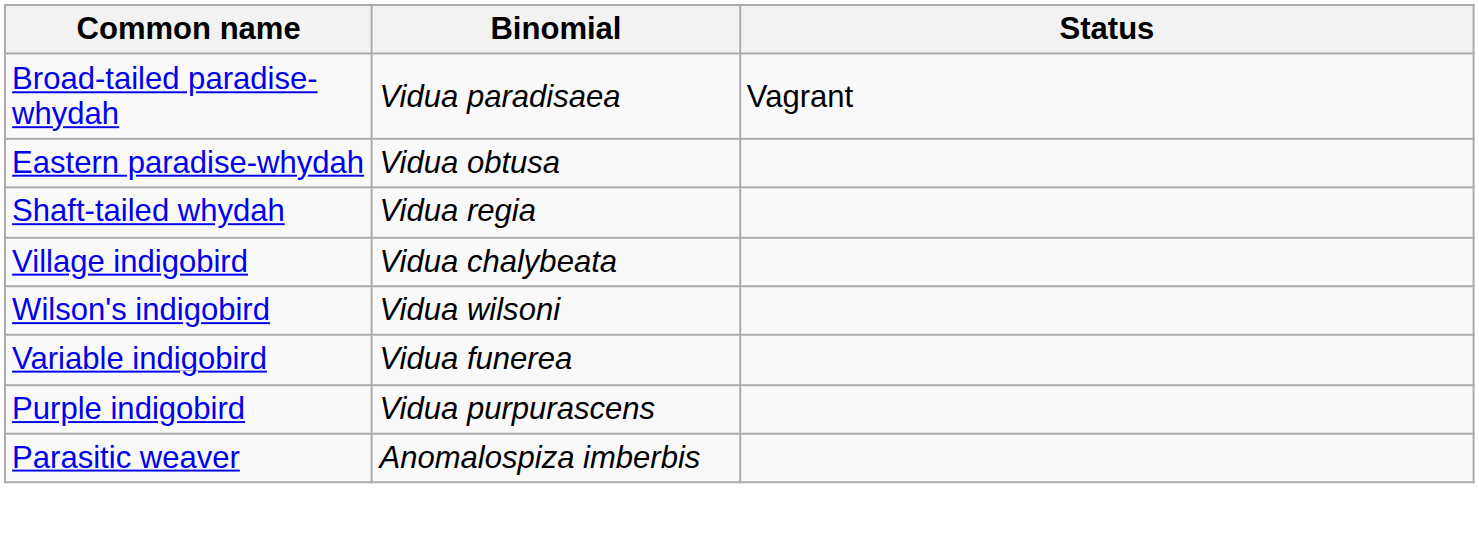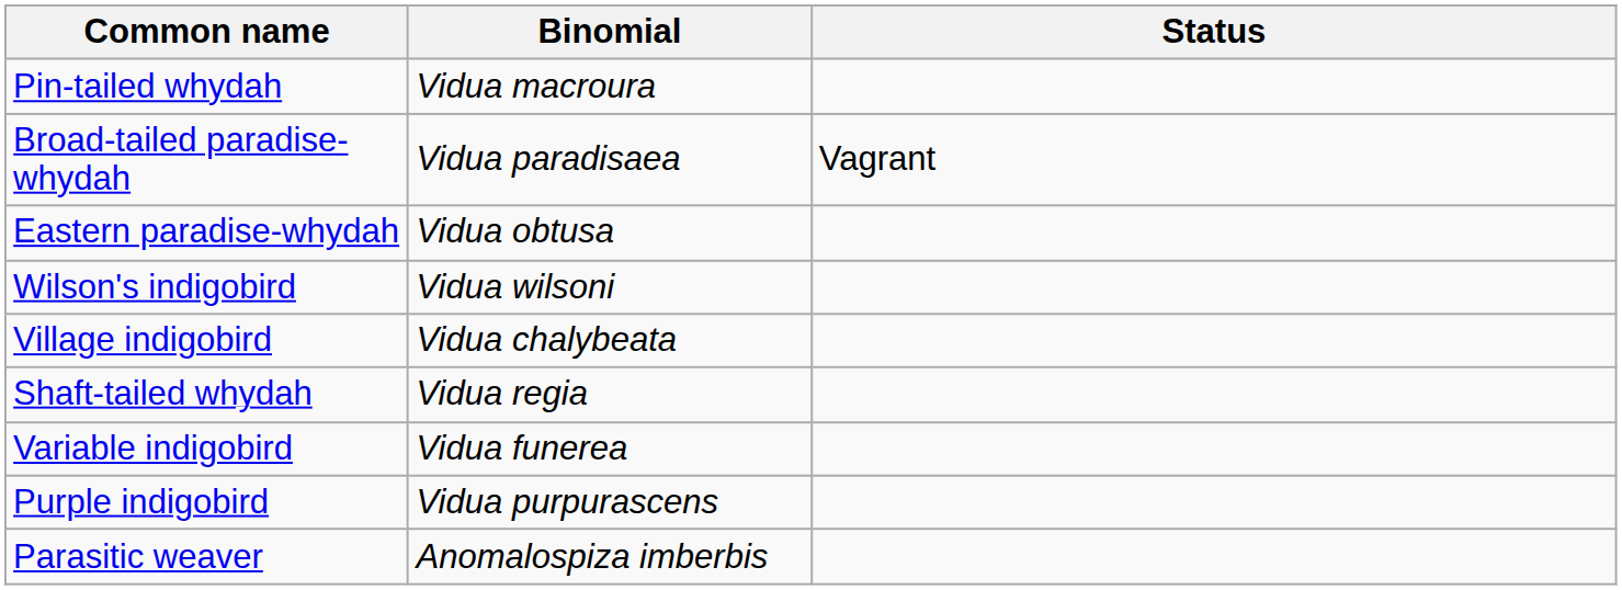 <table width=60% class="wikitable">
 <tr>
 <th width=25%>Common name</th>
 <th width=25%>Binomial</th>
 <th width=50%>Status</th>
+</tr>
+<tr>
+<td><a href='#'>Pin-tailed whydah</a></td>
+<td><em>Vidua macroura</em></td>
+<td></td>
 </tr>
 <tr>
 <td><a href='#'>Broad-tailed paradise-whydah</a></td>
 <td><em>Vidua paradisaea</em></td>
 <td>Vagrant</td>
 </tr>
 <tr>
 <td><a href='#'>Eastern paradise-whydah</a></td>
 <td><em>Vidua obtusa</em></td>
 <td></td>
 </tr>
 <tr>
-<td><a href='#'>Shaft-tailed whydah</a></td>
-<td><em>Vidua regia</em></td>
+<td><a href='#'>Wilson's indigobird</a></td>
+<td><em>Vidua wilsoni</em></td>
 <td></td>
 </tr>
 <tr>
 <td><a href='#'>Village indigobird</a></td>
 <td><em>Vidua chalybeata</em></td>
 <td></td>
 </tr>
 <tr>
-<td><a href='#'>Wilson's indigobird</a></td>
-<td><em>Vidua wilsoni</em></td>
+<td><a href='#'>Shaft-tailed whydah</a></td>
+<td><em>Vidua regia</em></td>
 <td></td>
 </tr>
 <tr>
 <td><a href='#'>Variable indigobird</a></td>
 <td><em>Vidua funerea</em></td>
 <td></td>
 </tr>
 <tr>
 <td><a href='#'>Purple indigobird</a></td>
 <td><em>Vidua purpurascens</em></td>
 <td></td>
 </tr>
 <tr>
 <td><a href='#'>Parasitic weaver</a></td>
 <td><em>Anomalospiza imberbis</em></td>
 <td></td>
 </tr>
 </table>
